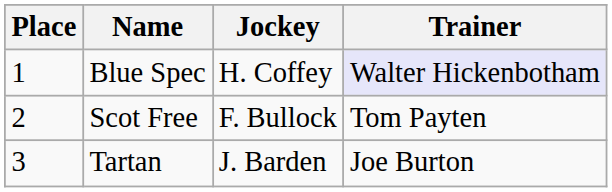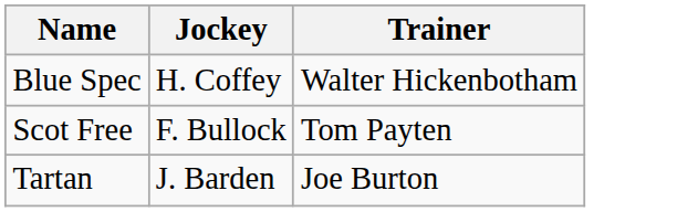 <table class="wikitable">
 <tr>
-<th>Place</th>
 <th>Name</th>
 <th>Jockey</th>
 <th>Trainer</th>
 </tr>
 <tr>
-<td>1</td>
 <td>Blue Spec</td>
 <td>H. Coffey</td>
-<td style="background: lavender;">Walter Hickenbotham</td>
+<td>Walter Hickenbotham</td>
 </tr>
 <tr>
-<td>2</td>
 <td>Scot Free</td>
 <td>F. Bullock</td>
 <td>Tom Payten</td>
 </tr>
 <tr>
-<td>3</td>
 <td>Tartan</td>
 <td>J. Barden</td>
 <td>Joe Burton</td>
 </tr>
 </table>
